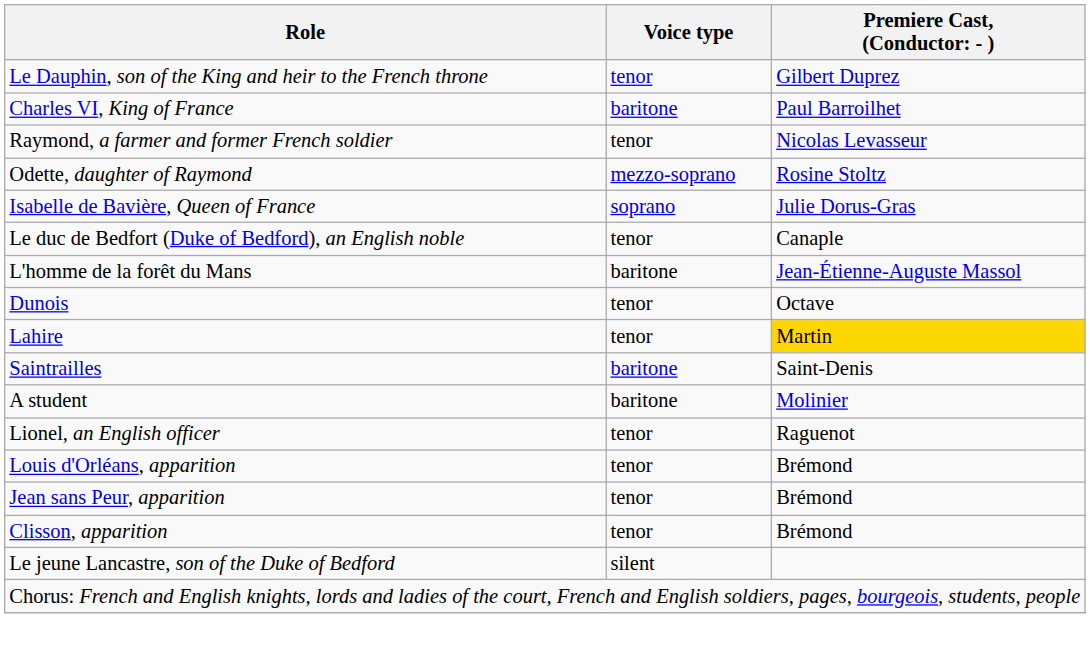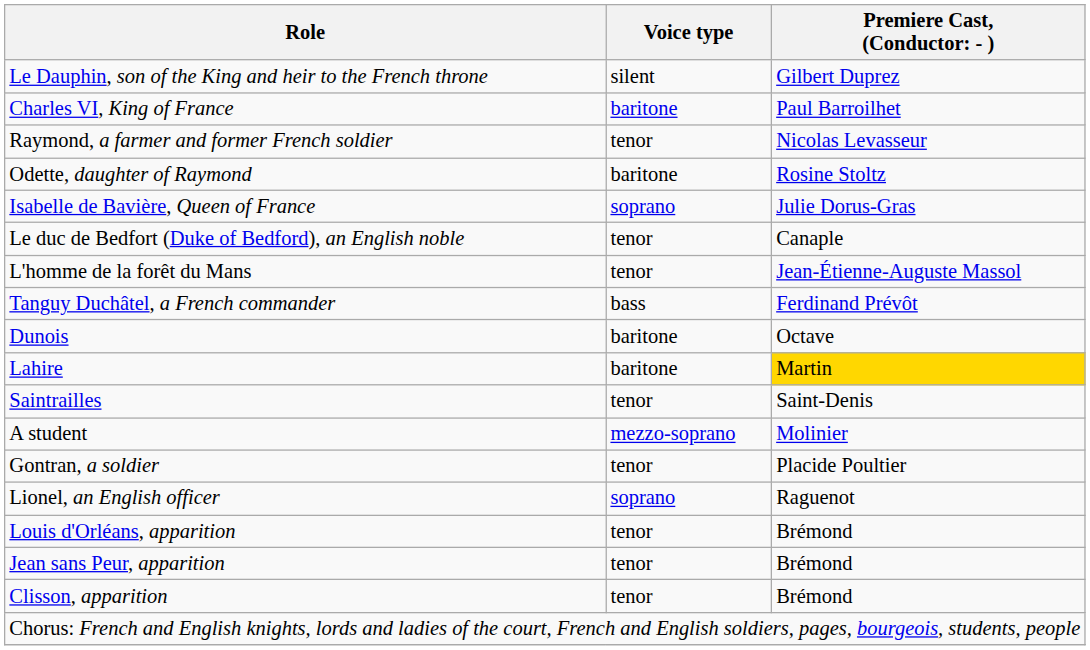 <table class="wikitable">
 <tr>
 <th>Role</th>
 <th>Voice type</th>
 <th>Premiere Cast, <br>(Conductor: - )</th>
 </tr>
 <tr>
 <td><a href='#'>Le Dauphin</a>, <em>son of the King and heir to the French throne</em></td>
-<td><a href='#'>tenor</a></td>
+<td>silent</td>
 <td><a href='#'>Gilbert Duprez</a></td>
 </tr>
 <tr>
 <td><a href='#'>Charles VI</a>, <em>King of France</em></td>
 <td><a href='#'>baritone</a></td>
 <td><a href='#'>Paul Barroilhet</a></td>
 </tr>
 <tr>
 <td>Raymond, <em>a farmer and former French soldier</em></td>
 <td>tenor</td>
 <td><a href='#'>Nicolas Levasseur</a></td>
 </tr>
 <tr>
 <td>Odette, <em>daughter of Raymond</em></td>
-<td><a href='#'>mezzo-soprano</a></td>
+<td>baritone</td>
 <td><a href='#'>Rosine Stoltz</a></td>
 </tr>
 <tr>
 <td><a href='#'>Isabelle de Bavière</a>, <em>Queen of France</em></td>
 <td><a href='#'>soprano</a></td>
 <td><a href='#'>Julie Dorus-Gras</a></td>
 </tr>
 <tr>
 <td>Le duc de Bedfort (<a href='#'>Duke of Bedford</a>), <em>an English noble</em></td>
 <td>tenor</td>
 <td>Canaple</td>
 </tr>
 <tr>
 <td>L'homme de la forêt du Mans</td>
-<td>baritone</td>
+<td>tenor</td>
 <td><a href='#'>Jean-Étienne-Auguste Massol</a></td>
 </tr>
 <tr>
+<td><a href='#'>Tanguy Duchâtel</a>, <em>a French commander</em></td>
+<td>bass</td>
+<td><a href='#'>Ferdinand Prévôt</a></td>
+</tr>
+<tr>
 <td><a href='#'>Dunois</a></td>
-<td>tenor</td>
+<td>baritone</td>
 <td>Octave</td>
 </tr>
 <tr>
 <td><a href='#'>Lahire</a></td>
-<td>tenor</td>
+<td>baritone</td>
 <td style="background: gold;">Martin</td>
 </tr>
 <tr>
 <td><a href='#'>Saintrailles</a></td>
-<td><a href='#'>baritone</a></td>
+<td>tenor</td>
 <td>Saint-Denis</td>
 </tr>
 <tr>
 <td>A student</td>
-<td>baritone</td>
+<td><a href='#'>mezzo-soprano</a></td>
 <td><a href='#'>Molinier</a></td>
 </tr>
 <tr>
+<td>Gontran, <em>a soldier</em></td>
+<td>tenor</td>
+<td>Placide Poultier</td>
+</tr>
+<tr>
 <td>Lionel, <em>an English officer</em></td>
-<td>tenor</td>
+<td><a href='#'>soprano</a></td>
 <td>Raguenot</td>
 </tr>
 <tr>
 <td><a href='#'>Louis d'Orléans</a>, <em>apparition</em></td>
 <td>tenor</td>
 <td>Brémond</td>
 </tr>
 <tr>
 <td><a href='#'>Jean sans Peur</a>, <em>apparition</em></td>
 <td>tenor</td>
 <td>Brémond</td>
 </tr>
 <tr>
 <td><a href='#'>Clisson</a>, <em>apparition</em></td>
 <td>tenor</td>
 <td>Brémond</td>
 </tr>
 <tr>
-<td>Le jeune Lancastre, <em>son of the Duke of Bedford</em></td>
-<td>silent</td>
-<td></td>
-</tr>
-<tr>
 <td colspan=3>Chorus: <em>French and English knights, lords and ladies of the court, French and English soldiers, pages, <a href='#'>bourgeois</a>, students, people</em></td>
 </tr>
 <tr>
 </tr>
 </table>
